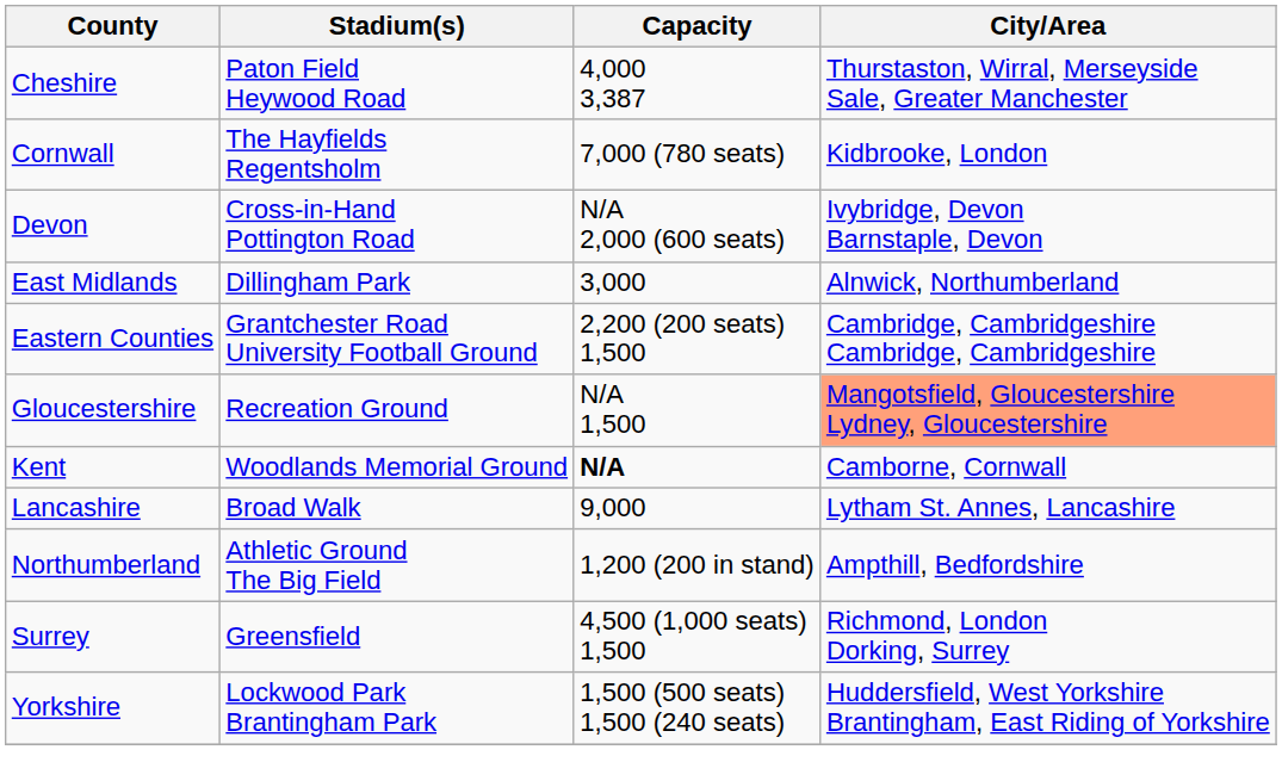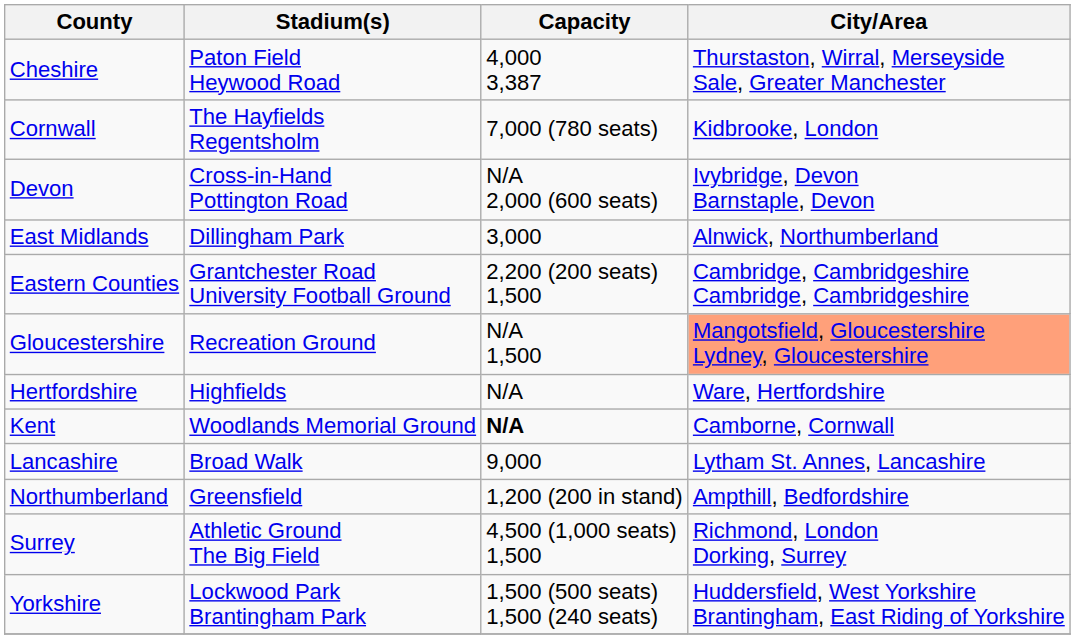 <table class="wikitable sortable">
 <tr>
 <th>County</th>
 <th>Stadium(s)</th>
 <th>Capacity</th>
 <th>City/Area</th>
 </tr>
 <tr>
 <td><a href='#'>Cheshire</a></td>
 <td><a href='#'>Paton Field</a><br><a href='#'>Heywood Road</a></td>
 <td>4,000<br>3,387</td>
 <td><a href='#'>Thurstaston</a>, <a href='#'>Wirral</a>, <a href='#'>Merseyside</a><br><a href='#'>Sale</a>, <a href='#'>Greater Manchester</a></td>
 </tr>
 <tr>
 <td><a href='#'>Cornwall</a></td>
 <td><a href='#'>The Hayfields</a><br><a href='#'>Regentsholm</a></td>
 <td>7,000 (780 seats)</td>
 <td><a href='#'>Kidbrooke</a>, <a href='#'>London</a></td>
 </tr>
 <tr>
 <td><a href='#'>Devon</a></td>
 <td><a href='#'>Cross-in-Hand</a><br><a href='#'>Pottington Road</a></td>
 <td>N/A<br>2,000 (600 seats)</td>
 <td><a href='#'>Ivybridge</a>, <a href='#'>Devon</a><br><a href='#'>Barnstaple</a>, <a href='#'>Devon</a></td>
 </tr>
 <tr>
 <td><a href='#'>East Midlands</a></td>
 <td><a href='#'>Dillingham Park</a></td>
 <td>3,000</td>
 <td><a href='#'>Alnwick</a>, <a href='#'>Northumberland</a></td>
 </tr>
 <tr>
 <td><a href='#'>Eastern Counties</a></td>
 <td><a href='#'>Grantchester Road</a><br><a href='#'>University Football Ground</a></td>
 <td>2,200 (200 seats)<br>1,500</td>
 <td><a href='#'>Cambridge</a>, <a href='#'>Cambridgeshire</a><br><a href='#'>Cambridge</a>, <a href='#'>Cambridgeshire</a></td>
 </tr>
 <tr>
 <td><a href='#'>Gloucestershire</a></td>
 <td><a href='#'>Recreation Ground</a></td>
 <td>N/A<br>1,500</td>
 <td style="background: lightsalmon;"><a href='#'>Mangotsfield</a>, <a href='#'>Gloucestershire</a><br><a href='#'>Lydney</a>, <a href='#'>Gloucestershire</a></td>
 </tr>
 <tr>
+<td><a href='#'>Hertfordshire</a></td>
+<td><a href='#'>Highfields</a></td>
+<td>N/A</td>
+<td><a href='#'>Ware</a>, <a href='#'>Hertfordshire</a></td>
+</tr>
+<tr>
 <td><a href='#'>Kent</a></td>
 <td><a href='#'>Woodlands Memorial Ground</a></td>
 <td><strong>N/A</strong></td>
 <td><a href='#'>Camborne</a>, <a href='#'>Cornwall</a></td>
 </tr>
 <tr>
 <td><a href='#'>Lancashire</a></td>
 <td><a href='#'>Broad Walk</a></td>
 <td>9,000</td>
 <td><a href='#'>Lytham St. Annes</a>, <a href='#'>Lancashire</a></td>
 </tr>
 <tr>
 <td><a href='#'>Northumberland</a></td>
-<td><a href='#'>Athletic Ground</a><br><a href='#'>The Big Field</a></td>
+<td><a href='#'>Greensfield</a></td>
 <td>1,200 (200 in stand)</td>
 <td><a href='#'>Ampthill</a>, <a href='#'>Bedfordshire</a></td>
 </tr>
 <tr>
 <td><a href='#'>Surrey</a></td>
-<td><a href='#'>Greensfield</a></td>
+<td><a href='#'>Athletic Ground</a><br><a href='#'>The Big Field</a></td>
 <td>4,500 (1,000 seats)<br>1,500</td>
 <td><a href='#'>Richmond</a>, <a href='#'>London</a><br><a href='#'>Dorking</a>, <a href='#'>Surrey</a></td>
 </tr>
 <tr>
 <td><a href='#'>Yorkshire</a></td>
 <td><a href='#'>Lockwood Park</a><br><a href='#'>Brantingham Park</a></td>
 <td>1,500 (500 seats)<br>1,500 (240 seats)</td>
 <td><a href='#'>Huddersfield</a>, <a href='#'>West Yorkshire</a><br><a href='#'>Brantingham</a>, <a href='#'>East Riding of Yorkshire</a></td>
 </tr>
 <tr>
 </tr>
 </table>
